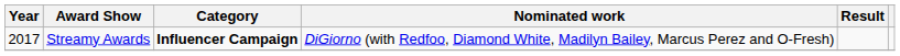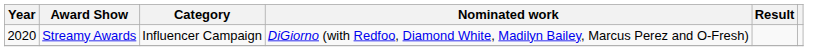 <table class="wikitable sortable plainrowheaders">
 <tr>
 <th>Year</th>
 <th>Award Show</th>
 <th>Category</th>
 <th>Nominated work</th>
 <th>Result</th>
 <th class="unsortable"></th>
 </tr>
 <tr>
-<td>2017</td>
+<td>2020</td>
 <td><a href='#'>Streamy Awards</a></td>
-<td><strong>Influencer Campaign</strong></td>
+<td>Influencer Campaign</td>
 <td><em><a href='#'>DiGiorno</a></em> (with <a href='#'>Redfoo</a>, <a href='#'>Diamond White</a>, <a href='#'>Madilyn Bailey</a>, Marcus Perez and O-Fresh)</td>
 <td></td>
 <td style="text-align:center;"></td>
 </tr>
 <tr>
 </tr>
 </table>
